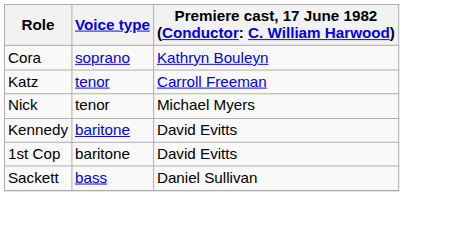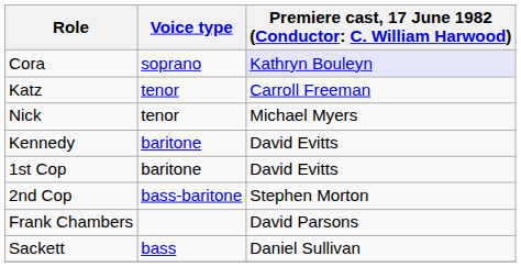 <table class="wikitable">
 <tr>
 <th>Role</th>
 <th><a href='#'>Voice type</a></th>
 <th>Premiere cast, 17 June 1982<br>(<a href='#'>Conductor</a>: <a href='#'>C. William Harwood</a>)</th>
 </tr>
 <tr>
 <td>Cora</td>
 <td><a href='#'>soprano</a></td>
-<td><a href='#'>Kathryn Bouleyn</a></td>
+<td style="background: lavender;"><a href='#'>Kathryn Bouleyn</a></td>
 </tr>
 <tr>
 <td>Katz</td>
 <td><a href='#'>tenor</a></td>
 <td><a href='#'>Carroll Freeman</a></td>
 </tr>
 <tr>
 <td>Nick</td>
 <td>tenor</td>
 <td>Michael Myers</td>
 </tr>
 <tr>
 <td>Kennedy</td>
 <td><a href='#'>baritone</a></td>
 <td>David Evitts</td>
 </tr>
 <tr>
 <td>1st Cop</td>
 <td>baritone</td>
 <td>David Evitts</td>
 </tr>
 <tr>
+<td>2nd Cop</td>
+<td><a href='#'>bass-baritone</a></td>
+<td>Stephen Morton</td>
+</tr>
+<tr>
+<td>Frank Chambers</td>
+<td></td>
+<td>David Parsons</td>
+</tr>
+<tr>
 <td>Sackett</td>
 <td><a href='#'>bass</a></td>
 <td>Daniel Sullivan</td>
 </tr>
 <tr>
 </tr>
 </table>
